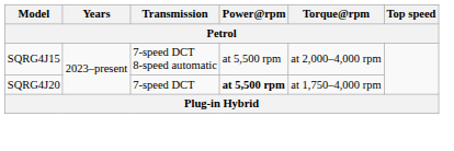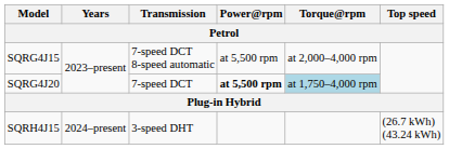 <table class="wikitable sortable collapsible" style="text-align:left; font-size:90%;">
 <tr>
 <th>Model</th>
 <th>Years</th>
 <th>Transmission</th>
 <th>Power@rpm</th>
 <th>Torque@rpm</th>
 <th>Top speed</th>
 </tr>
 <tr>
 <th colspan=6>Petrol</th>
 </tr>
 <tr>
 <td>SQRG4J15</td>
 <td rowspan=2>2023–present</td>
 <td>7-speed DCT<br>8-speed automatic</td>
 <td> at 5,500 rpm</td>
 <td> at 2,000–4,000 rpm</td>
 <td rowspan=2></td>
 </tr>
 <tr>
 <td>SQRG4J20</td>
 <td>7-speed DCT</td>
 <td><strong> at 5,500 rpm</strong></td>
-<td> at 1,750–4,000 rpm</td>
+<td style="background: lightblue;"> at 1,750–4,000 rpm</td>
 </tr>
 <tr>
 <th colspan=6>Plug-in Hybrid</th>
 </tr>
+<tr>
+<td>SQRH4J15</td>
+<td>2024–present</td>
+<td>3-speed DHT</td>
+<td></td>
+<td></td>
+<td> (26.7 kWh)<br> (43.24 kWh)</td>
+</tr>
 </table>
